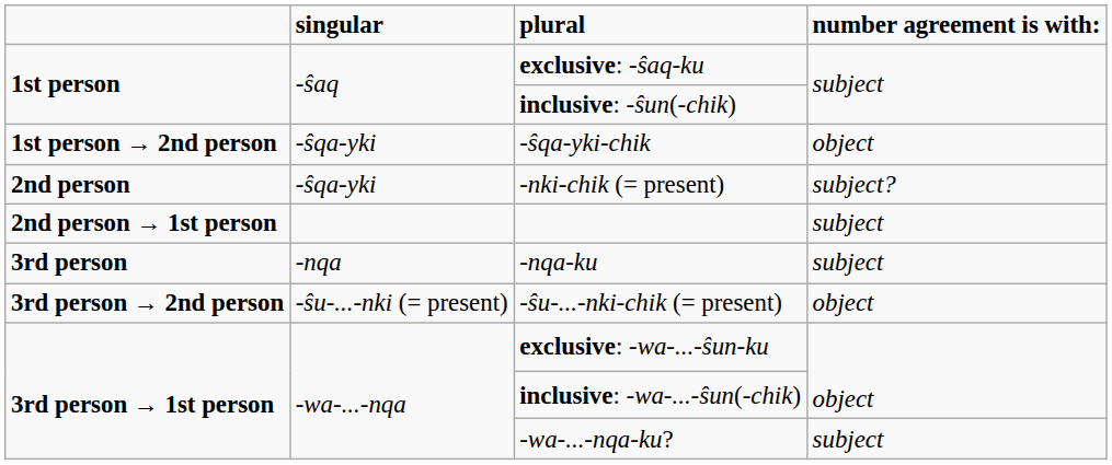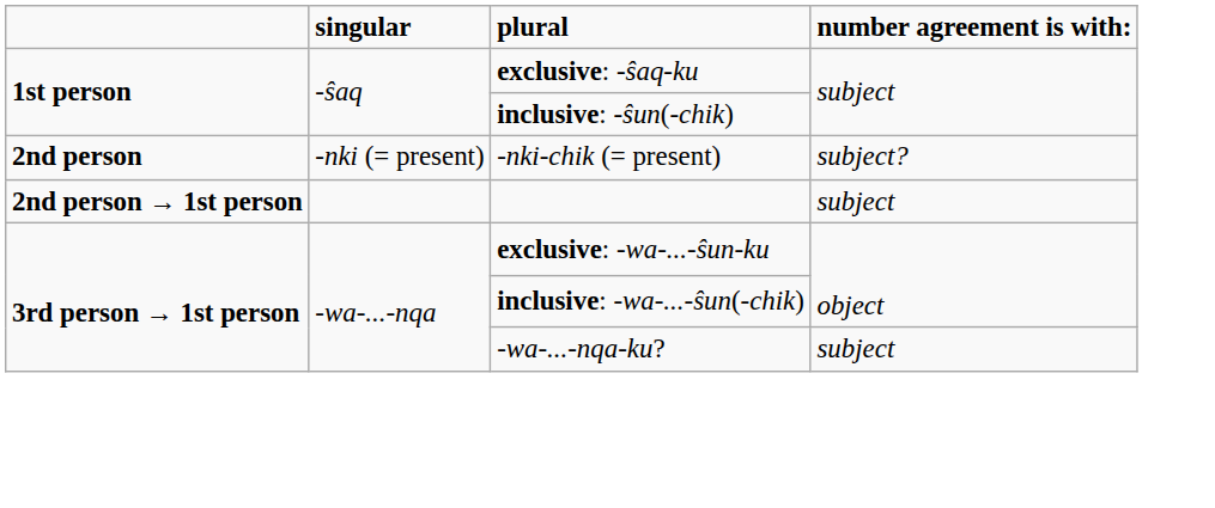 <table class="wikitable">
 <tr>
 <td></td>
 <td><strong>singular</strong></td>
 <td><strong>plural</strong></td>
 <td><strong>number agreement is with:</strong></td>
 </tr>
 <tr>
 <td rowspan="2"><strong>1st person</strong></td>
 <td rowspan="2"><em>-ŝaq</em></td>
 <td><strong>exclusive</strong>: <em>-ŝaq-ku</em></td>
 <td rowspan="2"><em>subject</em></td>
 </tr>
 <tr>
 <td><strong>inclusive</strong>: <em>-ŝun</em>(<em>-chik</em>)</td>
 </tr>
 <tr>
-<td><strong>1st person → 2nd person</strong></td>
-<td><em>-ŝqa-yki</em></td>
-<td><em>-ŝqa-yki-chik</em></td>
-<td><em>object</em></td>
-</tr>
-<tr>
 <td><strong>2nd person</strong></td>
-<td><em>-ŝqa-yki</em></td>
+<td><em>-nki</em> (= present)</td>
 <td><em>-nki-chik</em> (= present)</td>
 <td><em>subject?</em></td>
 </tr>
 <tr>
 <td><strong>2nd person → 1st person</strong></td>
 <td></td>
 <td></td>
 <td><em>subject</em></td>
-</tr>
-<tr>
-<td><strong>3rd person</strong></td>
-<td><em>-nqa</em></td>
-<td><em>-nqa-ku</em></td>
-<td><em>subject</em></td>
-</tr>
-<tr>
-<td><strong>3rd person → 2nd person</strong></td>
-<td><em>-ŝu-...-nki</em> (= present)</td>
-<td><em>-ŝu-...-nki-chik</em> (= present)</td>
-<td><em>object</em></td>
 </tr>
 <tr>
 <td rowspan="3"><br><strong>3rd person → 1st person</strong></td>
 <td rowspan="3"><br><em>-wa-...-nqa</em></td>
 <td><strong>exclusive</strong>: <em>-wa-...-ŝun-ku</em></td>
 <td rowspan="2"><br><em><br>object</em></td>
 </tr>
 <tr>
 <td><strong>inclusive</strong>: <em>-wa-...-ŝun</em>(-<em>chik</em>)</td>
 </tr>
 <tr>
 <td><em>-wa-...-nqa-ku</em>?</td>
 <td><em>subject</em></td>
 </tr>
 </table>
